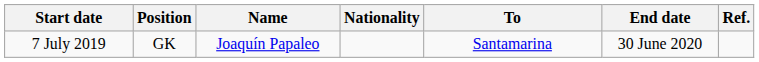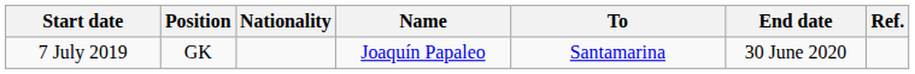 <table class="wikitable" style="text-align:center; font-size:90%; ">
 <tr>
 <th style="background:#; color:#; width:110px;">Start date</th>
 <th style="background:#; color:#; width:50px;">Position</th>
+<th style="background:#; color:#; width:50px;">Nationality</th>
 <th style="background:#; color:#; width:125px;">Name</th>
-<th style="background:#; color:#; width:50px;">Nationality</th>
 <th style="background:#; color:#; width:155px;">To</th>
 <th style="background:#; color:#; width:100px;">End date</th>
 <th style="background:#; color:#; width:25px;">Ref.</th>
 </tr>
 <tr>
 <td>7 July 2019</td>
 <td>GK</td>
+<td></td>
 <td><a href='#'>Joaquín Papaleo</a></td>
-<td></td>
 <td> <a href='#'>Santamarina</a></td>
 <td>30 June 2020</td>
 <td></td>
 </tr>
 </table>
